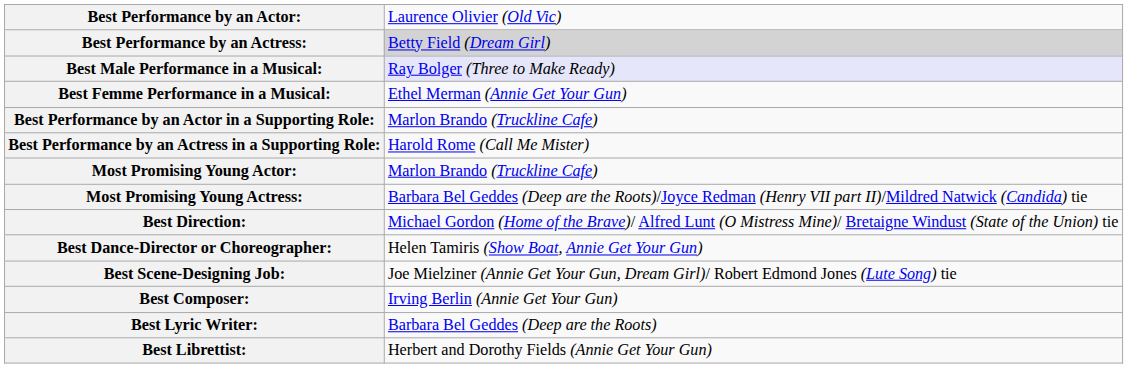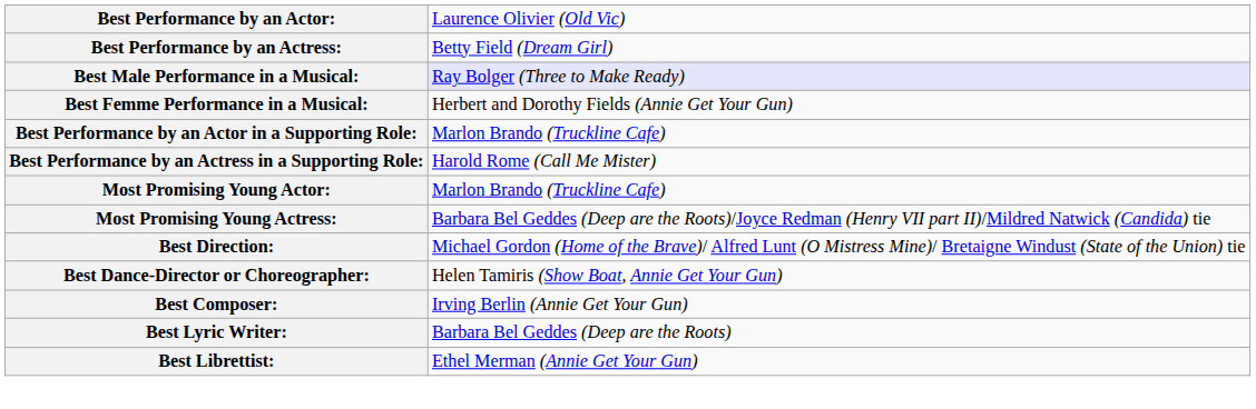 <table class="wikitable plainrowheaders">
 <tr>
 <th scope=row>Best Performance by an Actor:</th>
 <td><a href='#'>Laurence Olivier</a> <em>(<a href='#'>Old Vic</a>)</em></td>
 </tr>
 <tr>
 <th scope=row>Best Performance by an Actress:</th>
-<td style="background: lightgrey;"><a href='#'>Betty Field</a> <em>(<a href='#'>Dream Girl</a>)</em></td>
+<td><a href='#'>Betty Field</a> <em>(<a href='#'>Dream Girl</a>)</em></td>
 </tr>
 <tr>
 <th scope=row>Best Male Performance in a Musical:</th>
 <td style="background: lavender;"><a href='#'>Ray Bolger</a> <em>(Three to Make Ready)</em></td>
 </tr>
 <tr>
 <th scope=row>Best Femme Performance in a Musical:</th>
-<td><a href='#'>Ethel Merman</a> <em>(<a href='#'>Annie Get Your Gun</a>)</em></td>
+<td>Herbert and Dorothy Fields <em>(Annie Get Your Gun)</em></td>
 </tr>
 <tr>
 <th scope=row>Best Performance by an Actor in a Supporting Role:</th>
 <td><a href='#'>Marlon Brando</a> <em>(<a href='#'>Truckline Cafe</a>)</em></td>
 </tr>
 <tr>
 <th scope=row>Best Performance by an Actress in a Supporting Role:</th>
 <td><a href='#'>Harold Rome</a> <em>(Call Me Mister)</em></td>
 </tr>
 <tr>
 <th scope=row>Most Promising Young Actor:</th>
 <td><a href='#'>Marlon Brando</a> <em>(<a href='#'>Truckline Cafe</a>)</em></td>
 </tr>
 <tr>
 <th scope=row>Most Promising Young Actress:</th>
 <td><a href='#'>Barbara Bel Geddes</a> <em>(Deep are the Roots)</em>/<a href='#'>Joyce Redman</a> <em>(Henry VII part II)</em>/<a href='#'>Mildred Natwick</a> <em>(<a href='#'>Candida</a>)</em> tie</td>
 </tr>
 <tr>
 <th scope=row>Best Direction:</th>
 <td><a href='#'>Michael Gordon</a> <em>(<a href='#'>Home of the Brave</a>)</em>/ <a href='#'>Alfred Lunt</a> <em>(O Mistress Mine)</em>/ <a href='#'>Bretaigne Windust</a> <em>(State of the Union)</em> tie</td>
 </tr>
 <tr>
 <th scope=row>Best Dance-Director or Choreographer:</th>
 <td>Helen Tamiris <em>(<a href='#'>Show Boat</a>, <a href='#'>Annie Get Your Gun</a>)</em></td>
 </tr>
 <tr>
-<th scope=row>Best Scene-Designing Job:</th>
-<td>Joe Mielziner <em>(Annie Get Your Gun, Dream Girl)</em>/ Robert Edmond Jones <em>(<a href='#'>Lute Song</a>)</em> tie</td>
-</tr>
-<tr>
 <th scope=row>Best Composer:</th>
 <td><a href='#'>Irving Berlin</a> <em>(Annie Get Your Gun)</em></td>
 </tr>
 <tr>
 <th scope=row>Best Lyric Writer:</th>
 <td><a href='#'>Barbara Bel Geddes</a> <em>(Deep are the Roots)</em></td>
 </tr>
 <tr>
 <th scope=row>Best Librettist:</th>
-<td>Herbert and Dorothy Fields <em>(Annie Get Your Gun)</em></td>
+<td><a href='#'>Ethel Merman</a> <em>(<a href='#'>Annie Get Your Gun</a>)</em></td>
 </tr>
 </table>
